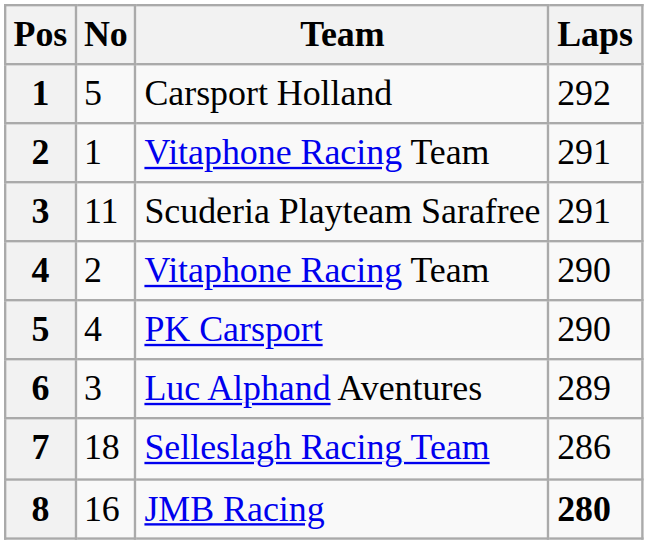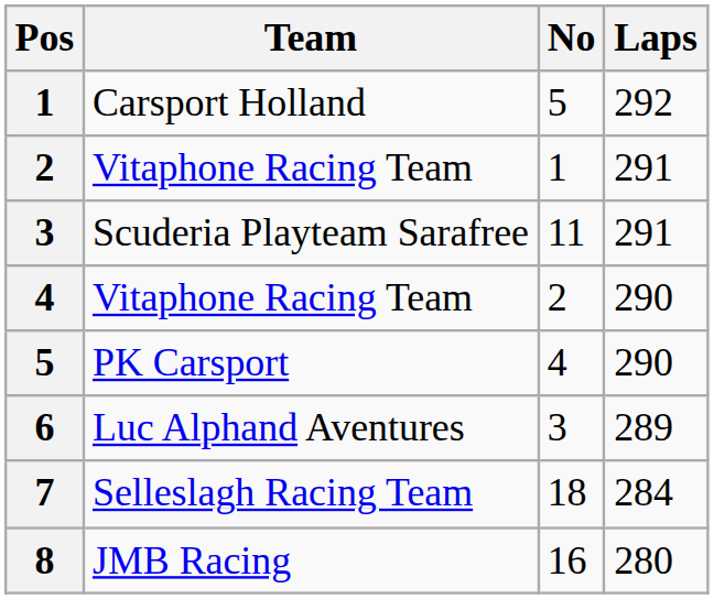 <table class="wikitable" style="font-size: 95%;">
 <tr>
 <th>Pos</th>
+<th>Team</th>
 <th>No</th>
-<th>Team</th>
 <th>Laps</th>
 </tr>
 <tr>
 <th>1</th>
+<td> Carsport Holland</td>
 <td>5</td>
-<td> Carsport Holland</td>
 <td>292</td>
 </tr>
 <tr>
 <th>2</th>
+<td> <a href='#'>Vitaphone Racing</a> Team</td>
 <td>1</td>
-<td> <a href='#'>Vitaphone Racing</a> Team</td>
 <td>291</td>
 </tr>
 <tr>
 <th>3</th>
+<td> Scuderia Playteam Sarafree</td>
 <td>11</td>
-<td> Scuderia Playteam Sarafree</td>
 <td>291</td>
 </tr>
 <tr>
 <th>4</th>
+<td> <a href='#'>Vitaphone Racing</a> Team</td>
 <td>2</td>
-<td> <a href='#'>Vitaphone Racing</a> Team</td>
 <td>290</td>
 </tr>
 <tr>
 <th>5</th>
+<td> <a href='#'>PK Carsport</a></td>
 <td>4</td>
-<td> <a href='#'>PK Carsport</a></td>
 <td>290</td>
 </tr>
 <tr>
 <th>6</th>
+<td> <a href='#'>Luc Alphand</a> Aventures</td>
 <td>3</td>
-<td> <a href='#'>Luc Alphand</a> Aventures</td>
 <td>289</td>
 </tr>
 <tr>
 <th>7</th>
+<td> <a href='#'>Selleslagh Racing Team</a></td>
 <td>18</td>
-<td> <a href='#'>Selleslagh Racing Team</a></td>
-<td>286</td>
+<td>284</td>
 </tr>
 <tr>
 <th>8</th>
+<td> <a href='#'>JMB Racing</a></td>
 <td>16</td>
-<td> <a href='#'>JMB Racing</a></td>
-<td><strong>280</strong></td>
+<td>280</td>
 </tr>
 </table>
